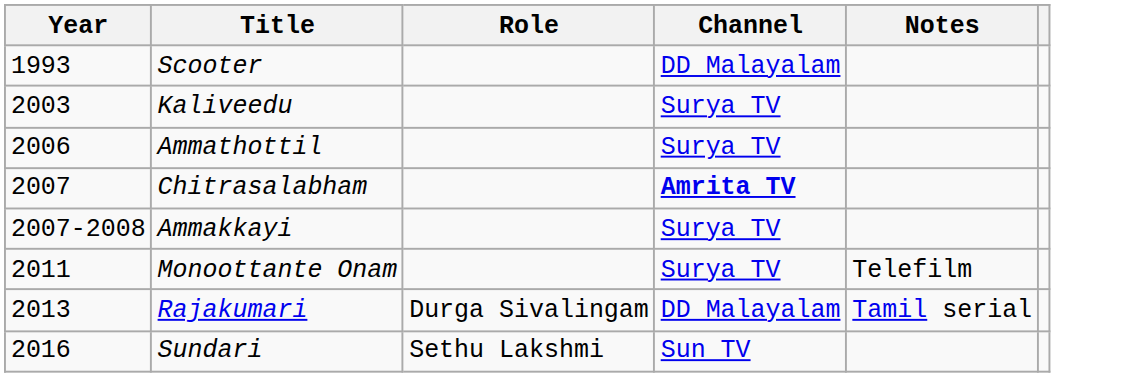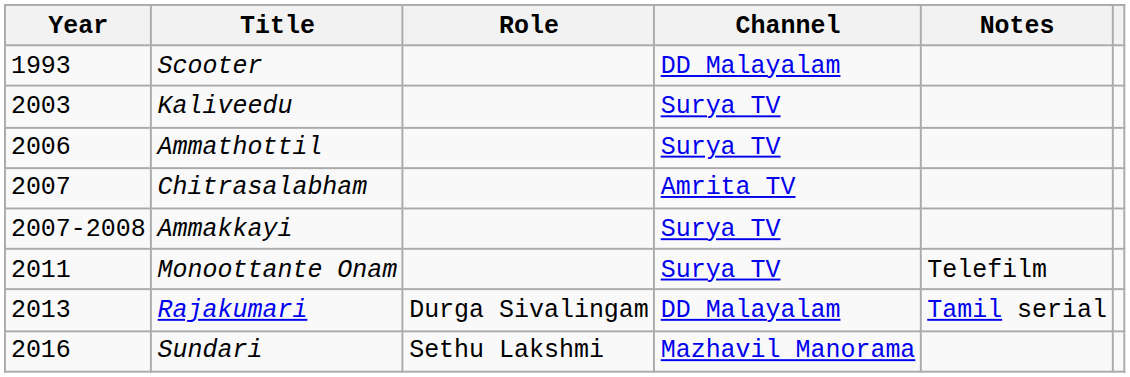 <table class="wikitable sortable">
 <tr>
 <th>Year</th>
 <th>Title</th>
 <th>Role</th>
 <th>Channel</th>
 <th>Notes</th>
 <th></th>
 </tr>
 <tr>
 <td>1993</td>
 <td><em>Scooter</em></td>
 <td></td>
 <td><a href='#'>DD Malayalam</a></td>
 <td></td>
 <td></td>
 </tr>
 <tr>
 <td>2003</td>
 <td><em>Kaliveedu</em></td>
 <td></td>
 <td><a href='#'>Surya TV</a></td>
 <td></td>
 <td></td>
 </tr>
 <tr>
 <td>2006</td>
 <td><em>Ammathottil</em></td>
 <td></td>
 <td><a href='#'>Surya TV</a></td>
 <td></td>
 <td></td>
 </tr>
 <tr>
 <td>2007</td>
 <td><em>Chitrasalabham</em></td>
 <td></td>
-<td><strong><a href='#'>Amrita TV</a></strong></td>
+<td><a href='#'>Amrita TV</a></td>
 <td></td>
 <td></td>
 </tr>
 <tr>
 <td>2007-2008</td>
 <td><em>Ammakkayi</em></td>
 <td></td>
 <td><a href='#'>Surya TV</a></td>
 <td></td>
 <td></td>
 </tr>
 <tr>
 <td>2011</td>
 <td><em>Monoottante Onam</em></td>
 <td></td>
 <td><a href='#'>Surya TV</a></td>
 <td>Telefilm</td>
 <td></td>
 </tr>
 <tr>
 <td>2013</td>
 <td><em><a href='#'>Rajakumari</a></em></td>
 <td>Durga Sivalingam</td>
 <td><a href='#'>DD Malayalam</a></td>
 <td><a href='#'>Tamil</a> serial</td>
 <td></td>
 </tr>
 <tr>
 <td>2016</td>
 <td><em>Sundari</em></td>
 <td>Sethu Lakshmi</td>
-<td><a href='#'>Sun TV</a></td>
+<td><a href='#'>Mazhavil Manorama</a></td>
 <td></td>
 <td></td>
 </tr>
 </table>
